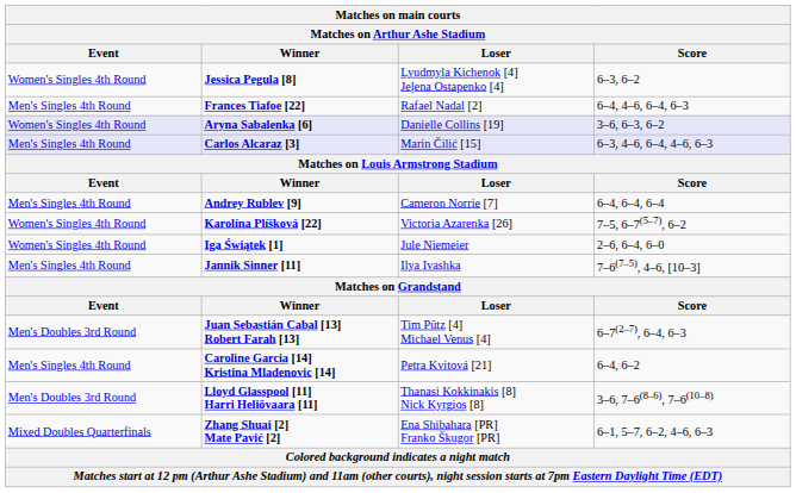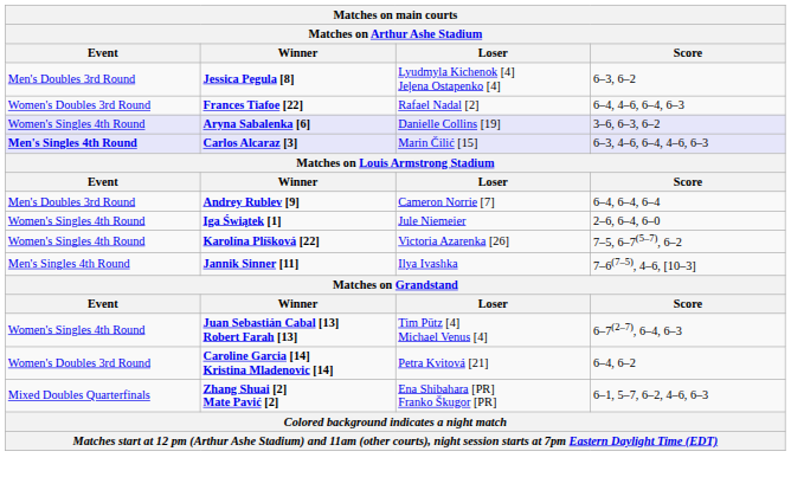 <table class="wikitable" style="margin:auto;">
 <tr>
 <th colspan="4" style="white-space:nowrap;">Matches on main courts</th>
 </tr>
 <tr>
 <th colspan="4"><strong>Matches on <a href='#'>Arthur Ashe Stadium</a></strong></th>
 </tr>
 <tr>
 <th width="250">Event</th>
 <th width="250">Winner</th>
 <th width="250">Loser</th>
 <th width="250">Score</th>
 </tr>
 <tr>
-<td><a href='#'>Women's Singles 4th Round</a></td>
+<td><a href='#'>Men's Doubles 3rd Round</a></td>
 <td><strong> <a href='#'>Jessica Pegula</a> [8]</strong></td>
 <td> <a href='#'>Lyudmyla Kichenok</a> [4]<br> <a href='#'>Jeļena Ostapenko</a> [4]</td>
 <td>6–3, 6–2</td>
 </tr>
 <tr>
-<td><a href='#'>Men's Singles 4th Round</a></td>
+<td><a href='#'>Women's Doubles 3rd Round</a></td>
 <td><strong> <a href='#'>Frances Tiafoe</a> [22]</strong></td>
 <td> <a href='#'>Rafael Nadal</a> [2]</td>
 <td>6–4, 4–6, 6–4, 6–3</td>
 </tr>
 <tr bgcolor="lavender">
 <td><a href='#'>Women's Singles 4th Round</a></td>
 <td><strong> <a href='#'>Aryna Sabalenka</a> [6]</strong></td>
 <td> <a href='#'>Danielle Collins</a> [19]</td>
 <td>3–6, 6–3, 6–2</td>
 </tr>
 <tr bgcolor="lavender">
-<td><a href='#'>Men's Singles 4th Round</a></td>
+<td><strong><a href='#'>Men's Singles 4th Round</a></strong></td>
 <td><strong> <a href='#'>Carlos Alcaraz</a> [3]</strong></td>
 <td> <a href='#'>Marin Čilić</a> [15]</td>
 <td>6–3, 4–6, 6–4, 4–6, 6–3</td>
 </tr>
 <tr>
 <th colspan="4"><strong>Matches on <a href='#'>Louis Armstrong Stadium</a></strong></th>
 </tr>
 <tr>
 <th width="250">Event</th>
 <th width="250">Winner</th>
 <th width="250">Loser</th>
 <th width="250">Score</th>
 </tr>
 <tr>
-<td><a href='#'>Men's Singles 4th Round</a></td>
+<td><a href='#'>Men's Doubles 3rd Round</a></td>
 <td><strong> <a href='#'>Andrey Rublev</a> [9]</strong></td>
 <td> <a href='#'>Cameron Norrie</a> [7]</td>
 <td>6–4, 6–4, 6–4</td>
 </tr>
 <tr>
 <td><a href='#'>Women's Singles 4th Round</a></td>
+<td><strong> <a href='#'>Iga Świątek</a> [1]</strong></td>
+<td> <a href='#'>Jule Niemeier</a></td>
+<td>2–6, 6–4, 6–0</td>
+</tr>
+<tr>
+<td><a href='#'>Women's Singles 4th Round</a></td>
 <td><strong> <a href='#'>Karolína Plíšková</a> [22]</strong></td>
 <td> <a href='#'>Victoria Azarenka</a> [26]</td>
 <td>7–5, 6–7<sup>(5–7)</sup>, 6–2</td>
-</tr>
-<tr>
-<td><a href='#'>Women's Singles 4th Round</a></td>
-<td><strong> <a href='#'>Iga Świątek</a> [1]</strong></td>
-<td> <a href='#'>Jule Niemeier</a></td>
-<td>2–6, 6–4, 6–0</td>
 </tr>
 <tr>
 <td><a href='#'>Men's Singles 4th Round</a></td>
 <td><strong> <a href='#'>Jannik Sinner</a> [11]</strong></td>
 <td> <a href='#'>Ilya Ivashka</a></td>
 <td>7–6<sup>(7–5)</sup>, 4–6, [10–3]</td>
 </tr>
 <tr>
 <th colspan="4"><strong>Matches on <a href='#'>Grandstand</a></strong></th>
 </tr>
 <tr>
 <th width="250">Event</th>
 <th width="250">Winner</th>
 <th width="250">Loser</th>
 <th width="250">Score</th>
 </tr>
 <tr>
-<td><a href='#'>Men's Doubles 3rd Round</a></td>
+<td><a href='#'>Women's Singles 4th Round</a></td>
 <td><strong> <a href='#'>Juan Sebastián Cabal</a> [13]<br> <a href='#'>Robert Farah</a> [13]</strong></td>
 <td> <a href='#'>Tim Pütz</a> [4] <br> <a href='#'>Michael Venus</a> [4]</td>
 <td>6–7<sup>(2–7)</sup>, 6–4, 6–3</td>
 </tr>
 <tr>
-<td><a href='#'>Men's Singles 4th Round</a></td>
+<td><a href='#'>Women's Doubles 3rd Round</a></td>
 <td><strong> <a href='#'>Caroline Garcia</a> [14]<br> <a href='#'>Kristina Mladenovic</a> [14]</strong></td>
 <td> <a href='#'>Petra Kvitová</a> [21]</td>
 <td>6–4, 6–2</td>
-</tr>
-<tr>
-<td><a href='#'>Men's Doubles 3rd Round</a></td>
-<td><strong> <a href='#'>Lloyd Glasspool</a> [11]<br> <a href='#'>Harri Heliövaara</a> [11]</strong></td>
-<td> <a href='#'>Thanasi Kokkinakis</a> [8]<br> <a href='#'>Nick Kyrgios</a> [8]</td>
-<td>3–6, 7–6<sup>(8–6)</sup>, 7–6<sup>(10–8)</sup></td>
 </tr>
 <tr>
 <td><a href='#'>Mixed Doubles Quarterfinals</a></td>
 <td><strong> <a href='#'>Zhang Shuai</a> [2]<br> <a href='#'>Mate Pavić</a> [2]</strong></td>
 <td> <a href='#'>Ena Shibahara</a> [PR]<br> <a href='#'>Franko Škugor</a> [PR]</td>
 <td>6–1, 5–7, 6–2, 4–6, 6–3</td>
 </tr>
 <tr>
 <th colspan="4"><em>Colored background indicates a night match</em></th>
 </tr>
 <tr>
 <th colspan="4"><em>Matches start at 12 pm (Arthur Ashe Stadium) and 11am (other courts), night session starts at 7pm <a href='#'>Eastern Daylight Time (EDT)</a></em></th>
 </tr>
 </table>
